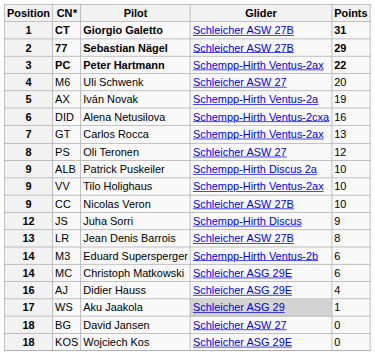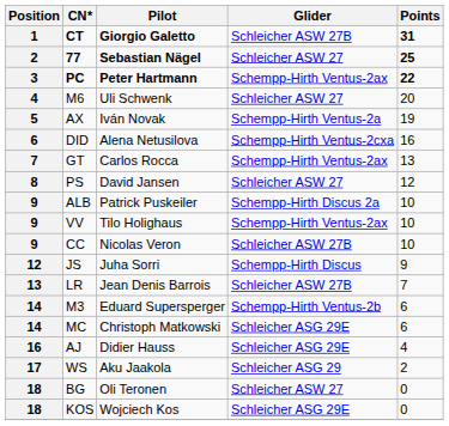 <table class="wikitable" style="font-size: 95%;">
 <tr>
 <th>Position</th>
 <th>CN<em>*</em></th>
 <th>Pilot</th>
 <th>Glider</th>
 <th>Points</th>
 </tr>
 <tr>
 <th>1</th>
 <td><strong>CT</strong></td>
 <td> <strong>Giorgio Galetto</strong></td>
 <td><a href='#'>Schleicher ASW 27B</a></td>
 <td><strong>31</strong></td>
 </tr>
 <tr>
 <th>2</th>
 <td><strong>77</strong></td>
 <td> <strong>Sebastian Nägel</strong></td>
-<td><a href='#'>Schleicher ASW 27B</a></td>
-<td><strong>29</strong></td>
+<td><a href='#'>Schleicher ASW 27</a></td>
+<td><strong>25</strong></td>
 </tr>
 <tr>
 <th>3</th>
 <td><strong>PC</strong></td>
 <td> <strong>Peter Hartmann</strong></td>
 <td><a href='#'>Schempp-Hirth Ventus-2ax</a></td>
 <td><strong>22</strong></td>
 </tr>
 <tr>
 <th>4</th>
 <td>M6</td>
 <td> Uli Schwenk</td>
 <td><a href='#'>Schleicher ASW 27</a></td>
 <td>20</td>
 </tr>
 <tr>
 <th>5</th>
 <td>AX</td>
 <td> Iván Novak</td>
 <td><a href='#'>Schempp-Hirth Ventus-2a</a></td>
 <td>19</td>
 </tr>
 <tr>
 <th>6</th>
 <td>DID</td>
 <td> Alena Netusilova</td>
 <td><a href='#'>Schempp-Hirth Ventus-2cxa</a></td>
 <td>16</td>
 </tr>
 <tr>
 <th>7</th>
 <td>GT</td>
 <td> Carlos Rocca</td>
 <td><a href='#'>Schempp-Hirth Ventus-2ax</a></td>
 <td>13</td>
 </tr>
 <tr>
 <th>8</th>
 <td>PS</td>
-<td> Oli Teronen</td>
+<td> David Jansen</td>
 <td><a href='#'>Schleicher ASW 27</a></td>
 <td>12</td>
 </tr>
 <tr>
 <th>9</th>
 <td>ALB</td>
 <td> Patrick Puskeiler</td>
 <td><a href='#'>Schempp-Hirth Discus 2a</a></td>
 <td>10</td>
 </tr>
 <tr>
 <th>9</th>
 <td>VV</td>
 <td> Tilo Holighaus</td>
 <td><a href='#'>Schempp-Hirth Ventus-2ax</a></td>
 <td>10</td>
 </tr>
 <tr>
 <th>9</th>
 <td>CC</td>
 <td> Nicolas Veron</td>
 <td><a href='#'>Schleicher ASW 27B</a></td>
 <td>10</td>
 </tr>
 <tr>
 <th>12</th>
 <td>JS</td>
 <td> Juha Sorri</td>
 <td><a href='#'>Schempp-Hirth Discus</a></td>
 <td>9</td>
 </tr>
 <tr>
 <th>13</th>
 <td>LR</td>
 <td> Jean Denis Barrois</td>
 <td><a href='#'>Schleicher ASW 27B</a></td>
-<td>8</td>
+<td>7</td>
 </tr>
 <tr>
 <th>14</th>
 <td>M3</td>
 <td> Eduard Supersperger</td>
 <td><a href='#'>Schempp-Hirth Ventus-2b</a></td>
 <td>6</td>
 </tr>
 <tr>
 <th>14</th>
 <td>MC</td>
 <td> Christoph Matkowski</td>
 <td><a href='#'>Schleicher ASG 29E</a></td>
 <td>6</td>
 </tr>
 <tr>
 <th>16</th>
 <td>AJ</td>
 <td> Didier Hauss</td>
 <td><a href='#'>Schleicher ASG 29E</a></td>
 <td>4</td>
 </tr>
 <tr>
 <th>17</th>
 <td>WS</td>
 <td> Aku Jaakola</td>
-<td style="background: lightgrey;"><a href='#'>Schleicher ASG 29</a></td>
-<td>1</td>
+<td><a href='#'>Schleicher ASG 29</a></td>
+<td>2</td>
 </tr>
 <tr>
 <th>18</th>
 <td>BG</td>
-<td> David Jansen</td>
+<td> Oli Teronen</td>
 <td><a href='#'>Schleicher ASW 27</a></td>
 <td>0</td>
 </tr>
 <tr>
 <th>18</th>
 <td>KOS</td>
 <td> Wojciech Kos</td>
 <td><a href='#'>Schleicher ASG 29E</a></td>
 <td>0</td>
 </tr>
 <tr>
 </tr>
 </table>
